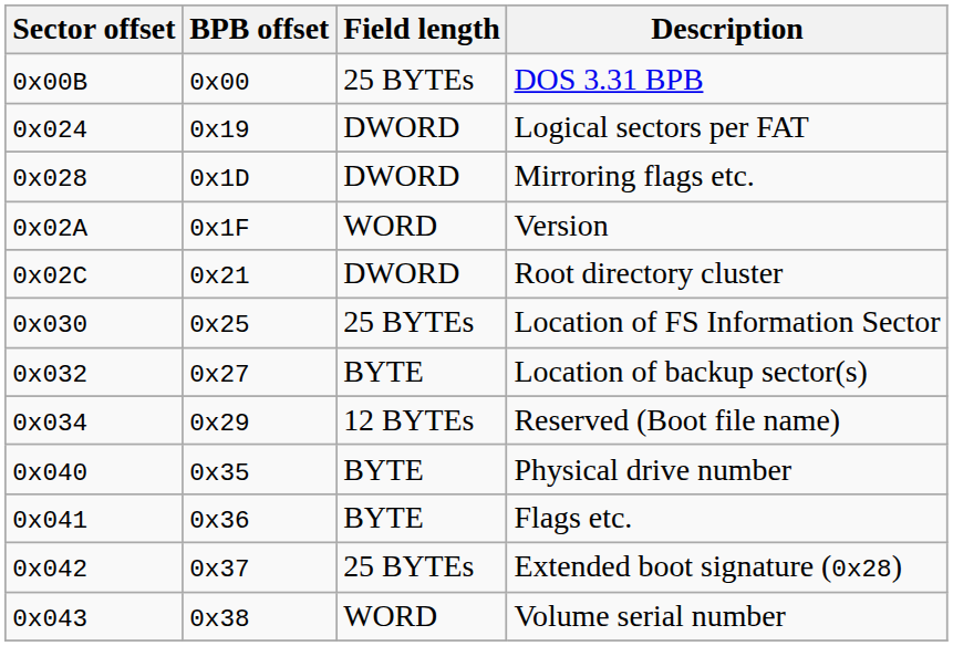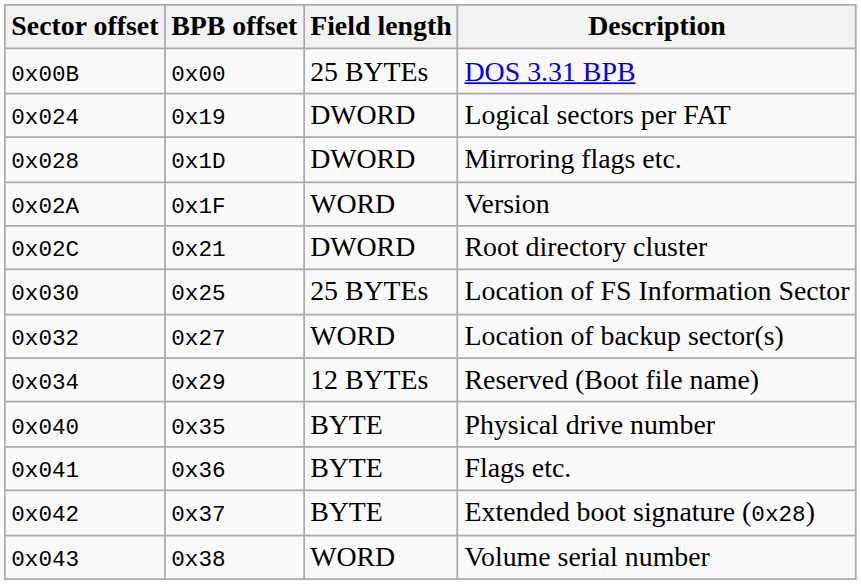 <table class="wikitable">
 <tr>
 <th>Sector offset</th>
 <th>BPB offset</th>
 <th>Field length</th>
 <th>Description</th>
 </tr>
 <tr>
 <td><code>0x00B</code></td>
 <td><code>0x00</code></td>
 <td>25 BYTEs</td>
 <td><a href='#'>DOS 3.31 BPB</a></td>
 </tr>
 <tr>
 <td><code>0x024</code></td>
 <td><code>0x19</code></td>
 <td>DWORD</td>
 <td>Logical sectors per FAT</td>
 </tr>
 <tr>
 <td><code>0x028</code></td>
 <td><code>0x1D</code></td>
 <td>DWORD</td>
 <td>Mirroring flags etc.</td>
 </tr>
 <tr>
 <td><code>0x02A</code></td>
 <td><code>0x1F</code></td>
 <td>WORD</td>
 <td>Version</td>
 </tr>
 <tr>
 <td><code>0x02C</code></td>
 <td><code>0x21</code></td>
 <td>DWORD</td>
 <td>Root directory cluster</td>
 </tr>
 <tr>
 <td><code>0x030</code></td>
 <td><code>0x25</code></td>
 <td>25 BYTEs</td>
 <td>Location of FS Information Sector</td>
 </tr>
 <tr>
 <td><code>0x032</code></td>
 <td><code>0x27</code></td>
-<td>BYTE</td>
+<td>WORD</td>
 <td>Location of backup sector(s)</td>
 </tr>
 <tr>
 <td><code>0x034</code></td>
 <td><code>0x29</code></td>
 <td>12 BYTEs</td>
 <td>Reserved (Boot file name)</td>
 </tr>
 <tr>
 <td><code>0x040</code></td>
 <td><code>0x35</code></td>
 <td>BYTE</td>
 <td>Physical drive number</td>
 </tr>
 <tr>
 <td><code>0x041</code></td>
 <td><code>0x36</code></td>
 <td>BYTE</td>
 <td>Flags etc.</td>
 </tr>
 <tr>
 <td><code>0x042</code></td>
 <td><code>0x37</code></td>
-<td>25 BYTEs</td>
+<td>BYTE</td>
 <td>Extended boot signature (<code>0x28</code>)</td>
 </tr>
 <tr>
 <td><code>0x043</code></td>
 <td><code>0x38</code></td>
 <td>WORD</td>
 <td>Volume serial number</td>
 </tr>
 </table>
